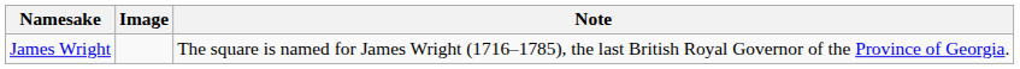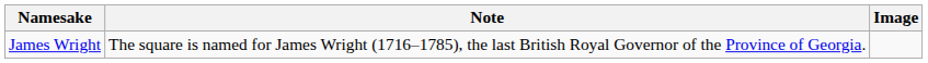 <table class="wikitable">
 <tr>
 <th>Namesake</th>
+<th>Note</th>
 <th>Image</th>
-<th>Note</th>
 </tr>
 <tr>
 <td><a href='#'>James Wright</a></td>
+<td>The square is named for James Wright (1716–1785), the last British Royal Governor of the <a href='#'>Province of Georgia</a>.</td>
 <td></td>
-<td>The square is named for James Wright (1716–1785), the last British Royal Governor of the <a href='#'>Province of Georgia</a>.</td>
 </tr>
 </table>
